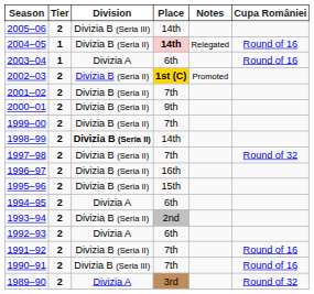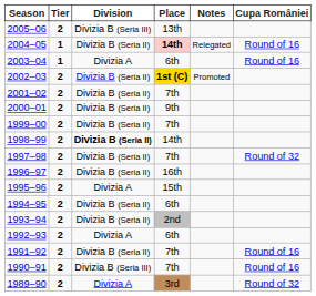 <table class="wikitable" style="text-align:center; font-size:90%">
 <tr>
 <th style="background:#fefefe;color:#221e1f;border:1px solid #221e1f;">Season</th>
 <th style="background:#fefefe;color:#221e1f;border:1px solid #221e1f;">Tier</th>
 <th style="background:#fefefe;color:#221e1f;border:1px solid #221e1f;">Division</th>
 <th style="background:#fefefe;color:#221e1f;border:1px solid #221e1f;">Place</th>
 <th style="background:#fefefe;color:#221e1f;border:1px solid #221e1f;">Notes</th>
 <th style="background:#fefefe;color:#221e1f;border:1px solid #221e1f;">Cupa României</th>
 </tr>
 <tr>
 <td><a href='#'>2005–06</a></td>
 <td><strong>2</strong></td>
 <td>Divizia B <small>(Seria III)</small></td>
-<td>14th</td>
+<td>13th</td>
 <td></td>
 <td></td>
 </tr>
 <tr>
 <td><a href='#'>2004–05</a></td>
 <td><strong>1</strong></td>
 <td>Divizia B <small>(Seria II)</small></td>
 <td align=center bgcolor=#FFCCCC><strong>14th</strong></td>
 <td><small>Relegated</small></td>
 <td><a href='#'>Round of 16</a></td>
 </tr>
 <tr>
 <td><a href='#'>2003–04</a></td>
 <td><strong>1</strong></td>
 <td>Divizia A</td>
 <td>6th</td>
 <td></td>
 <td><a href='#'>Round of 16</a></td>
 </tr>
 <tr>
 <td><a href='#'>2002–03</a></td>
 <td><strong>2</strong></td>
 <td><a href='#'>Divizia B</a> <small>(Seria II)</small></td>
 <td align=center bgcolor=gold><strong>1st (C)</strong></td>
 <td><small>Promoted</small></td>
 <td></td>
 </tr>
 <tr>
 <td><a href='#'>2001–02</a></td>
 <td><strong>2</strong></td>
 <td>Divizia B <small>(Seria II)</small></td>
 <td>7th</td>
 <td></td>
 <td></td>
 </tr>
 <tr>
 <td><a href='#'>2000–01</a></td>
 <td><strong>2</strong></td>
 <td>Divizia B <small>(Seria II)</small></td>
 <td>9th</td>
 <td></td>
 <td></td>
 </tr>
 <tr>
 <td><a href='#'>1999–00</a></td>
 <td><strong>2</strong></td>
 <td>Divizia B <small>(Seria II)</small></td>
 <td>7th</td>
 <td></td>
 </tr>
 <tr>
 <td><a href='#'>1998–99</a></td>
 <td><strong>2</strong></td>
 <td><strong>Divizia B <small>(Seria II)</small></strong></td>
 <td>14th</td>
 <td></td>
 <td></td>
 </tr>
 <tr>
 <td><a href='#'>1997–98</a></td>
 <td><strong>2</strong></td>
 <td>Divizia B <small>(Seria II)</small></td>
 <td>7th</td>
 <td></td>
 <td><a href='#'>Round of 32</a></td>
 </tr>
 <tr>
 <td><a href='#'>1996–97</a></td>
 <td><strong>2</strong></td>
 <td>Divizia B <small>(Seria II)</small></td>
 <td>16th</td>
 <td></td>
 <td></td>
 </tr>
 <tr>
 <td><a href='#'>1995–96</a></td>
 <td><strong>2</strong></td>
-<td>Divizia B <small>(Seria II)</small></td>
+<td>Divizia A</td>
 <td>15th</td>
 <td></td>
 <td></td>
 </tr>
 <tr>
 <td><a href='#'>1994–95</a></td>
 <td><strong>2</strong></td>
-<td>Divizia A</td>
+<td>Divizia B <small>(Seria II)</small></td>
 <td>6th</td>
 <td></td>
 <td></td>
 </tr>
 <tr>
 <td><a href='#'>1993–94</a></td>
 <td><strong>2</strong></td>
 <td>Divizia B <small>(Seria II)</small></td>
 <td align=center bgcolor=silver>2nd</td>
 <td></td>
 <td></td>
 </tr>
 <tr>
 <td><a href='#'>1992–93</a></td>
 <td><strong>2</strong></td>
 <td>Divizia A</td>
 <td>6th</td>
 <td></td>
 <td></td>
 </tr>
 <tr>
 <td><a href='#'>1991–92</a></td>
 <td><strong>2</strong></td>
 <td>Divizia B <small>(Seria II)</small></td>
 <td>7th</td>
 <td></td>
 <td><a href='#'>Round of 16</a></td>
 </tr>
 <tr>
 <td><a href='#'>1990–91</a></td>
 <td><strong>2</strong></td>
 <td>Divizia B <small>(Seria III)</small></td>
 <td>7th</td>
 <td></td>
 <td><a href='#'>Round of 16</a></td>
 </tr>
 <tr>
 <td><a href='#'>1989–90</a></td>
 <td><strong>2</strong></td>
 <td><a href='#'>Divizia A</a></td>
 <td align=center bgcolor=#BF8D5B>3rd</td>
 <td></td>
 <td><a href='#'>Round of 32</a></td>
 </tr>
 </table>
